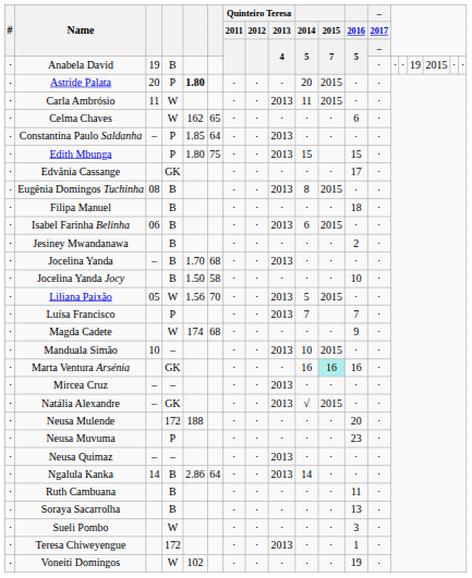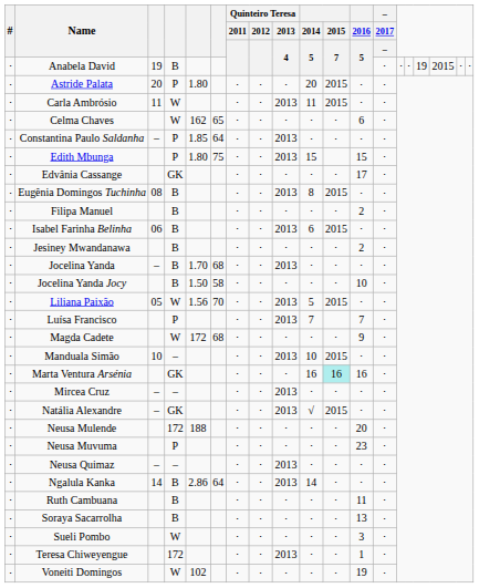 <table class="wikitable plainrowheaders sortable" style="text-align:center">
 <tr>
 <th scope="col" rowspan="3">#</th>
 <th scope="col" rowspan="3">Name</th>
 <th scope="col" rowspan="3"></th>
 <th scope="col" rowspan="3"></th>
 <th scope="col" rowspan="3"></th>
 <th scope="col" rowspan="3"></th>
 <th colspan="3"><small>Quinteiro Teresa</small></th>
 <th colspan="2"><small></small></th>
 <th colspan="1"><small></small></th>
 <th colspan="1"><small>–</small></th>
 </tr>
 <tr>
 <th colspan="1"><small>2011</small></th>
 <th colspan="1"><small>2012</small></th>
 <th colspan="1"><small>2013</small></th>
 <th colspan="1"><small>2014</small></th>
 <th colspan="1"><small>2015</small></th>
 <th colspan="1"><small><a href='#'>2016</a></small></th>
 <th colspan="1"><small><a href='#'>2017</a></small></th>
 </tr>
 <tr>
 <th scope="col" rowspan="2"><small></small></th>
 <th scope="col" rowspan="2"><small></small></th>
 <th scope="col" rowspan="2"><small>4</small></th>
 <th scope="col" rowspan="2"><small>5</small></th>
 <th scope="col" rowspan="2"><small>7</small></th>
 <th scope="col" rowspan="2"><small>5</small></th>
 <th scope="col" rowspan="1"><small>–</small></th>
 </tr>
 <tr>
 <td>⋅</td>
 <td>Anabela David</td>
 <td>19</td>
 <td>B</td>
 <td></td>
 <td></td>
 <td>⋅</td>
 <td>⋅</td>
 <td>⋅</td>
 <td>19</td>
 <td>2015</td>
 <td>⋅</td>
 <td>⋅</td>
 </tr>
 <tr>
 <td>⋅</td>
 <td><a href='#'>Astride Palata</a></td>
 <td>20</td>
 <td>P</td>
-<td><strong>1.80</strong></td>
+<td>1.80</td>
 <td></td>
 <td>⋅</td>
 <td>⋅</td>
 <td>⋅</td>
 <td>20</td>
 <td>2015</td>
 <td>⋅</td>
 <td>⋅</td>
 </tr>
 <tr>
 <td>⋅</td>
 <td>Carla Ambrósio</td>
 <td>11</td>
 <td>W</td>
 <td></td>
 <td></td>
 <td>⋅</td>
 <td>⋅</td>
 <td>2013</td>
 <td>11</td>
 <td>2015</td>
 <td>⋅</td>
 <td>⋅</td>
 </tr>
 <tr>
 <td>⋅</td>
 <td>Celma Chaves</td>
 <td></td>
 <td>W</td>
 <td>162</td>
 <td>65</td>
 <td>⋅</td>
 <td>⋅</td>
 <td>⋅</td>
 <td>⋅</td>
 <td>⋅</td>
 <td data-sort-value="06">6</td>
 <td>⋅</td>
 </tr>
 <tr>
 <td>⋅</td>
 <td>Constantina Paulo <em>Saldanha</em></td>
 <td>–</td>
 <td>P</td>
 <td>1.85</td>
 <td>64</td>
 <td>⋅</td>
 <td>⋅</td>
 <td>2013</td>
 <td>⋅</td>
 <td>⋅</td>
 <td>⋅</td>
 <td>⋅</td>
 </tr>
 <tr>
 <td>⋅</td>
 <td><a href='#'>Edith Mbunga</a></td>
 <td></td>
 <td>P</td>
 <td>1.80</td>
 <td>75</td>
 <td>⋅</td>
 <td>⋅</td>
 <td>2013</td>
 <td>15</td>
 <td></td>
 <td>15</td>
 <td>⋅</td>
 </tr>
 <tr>
 <td>⋅</td>
 <td>Edvânia Cassange</td>
 <td></td>
 <td>GK</td>
 <td></td>
 <td></td>
 <td>⋅</td>
 <td>⋅</td>
 <td>⋅</td>
 <td>⋅</td>
 <td>⋅</td>
 <td>17</td>
 <td>⋅</td>
 </tr>
 <tr>
 <td>⋅</td>
 <td>Eugênia Domingos <em>Tuchinha</em></td>
 <td>08</td>
 <td>B</td>
 <td></td>
 <td></td>
 <td>⋅</td>
 <td>⋅</td>
 <td>2013</td>
 <td data-sort-value="08">8</td>
 <td>2015</td>
 <td>⋅</td>
 <td>⋅</td>
 </tr>
 <tr>
 <td>⋅</td>
 <td>Filipa Manuel</td>
 <td></td>
 <td>B</td>
 <td></td>
 <td></td>
 <td>⋅</td>
 <td>⋅</td>
 <td>⋅</td>
 <td>⋅</td>
 <td>⋅</td>
-<td>18</td>
+<td data-sort-value="02">2</td>
 <td>⋅</td>
 </tr>
 <tr>
 <td>⋅</td>
 <td>Isabel Farinha <em>Belinha</em></td>
 <td>06</td>
 <td>B</td>
 <td></td>
 <td></td>
 <td>⋅</td>
 <td>⋅</td>
 <td>2013</td>
 <td data-sort-value="06">6</td>
 <td>2015</td>
 <td>⋅</td>
 <td>⋅</td>
 </tr>
 <tr>
 <td>⋅</td>
 <td>Jesiney Mwandanawa</td>
 <td></td>
 <td>B</td>
 <td></td>
 <td></td>
 <td>⋅</td>
 <td>⋅</td>
 <td>⋅</td>
 <td>⋅</td>
 <td>⋅</td>
 <td data-sort-value="02">2</td>
 <td>⋅</td>
 </tr>
 <tr>
 <td>⋅</td>
 <td>Jocelina Yanda</td>
 <td>–</td>
 <td>B</td>
 <td>1.70</td>
 <td>68</td>
 <td>⋅</td>
 <td>⋅</td>
 <td>2013</td>
 <td>⋅</td>
 <td>⋅</td>
 <td>⋅</td>
 <td>⋅</td>
 </tr>
 <tr>
 <td>⋅</td>
 <td>Jocelina Yanda <em>Jocy</em></td>
 <td></td>
 <td>B</td>
 <td>1.50</td>
 <td>58</td>
 <td>⋅</td>
 <td>⋅</td>
 <td>⋅</td>
 <td>⋅</td>
 <td>⋅</td>
 <td>10</td>
 <td>⋅</td>
 </tr>
 <tr>
 <td>⋅</td>
 <td><a href='#'>Liliana Paixão</a></td>
 <td>05</td>
 <td>W</td>
 <td>1.56</td>
 <td>70</td>
 <td>⋅</td>
 <td>⋅</td>
 <td>2013</td>
 <td data-sort-value="05">5</td>
 <td>2015</td>
 <td>⋅</td>
 <td>⋅</td>
 </tr>
 <tr>
 <td>⋅</td>
 <td>Luísa Francisco</td>
 <td></td>
 <td>P</td>
 <td></td>
 <td></td>
 <td>⋅</td>
 <td>⋅</td>
 <td>2013</td>
 <td data-sort-value="07">7</td>
 <td></td>
 <td data-sort-value="07">7</td>
 <td>⋅</td>
 </tr>
 <tr>
 <td>⋅</td>
 <td>Magda Cadete</td>
 <td></td>
 <td>W</td>
-<td>174</td>
+<td>172</td>
 <td>68</td>
 <td>⋅</td>
 <td>⋅</td>
 <td>⋅</td>
 <td>⋅</td>
 <td>⋅</td>
 <td data-sort-value="09">9</td>
 <td>⋅</td>
 </tr>
 <tr>
 <td>⋅</td>
 <td>Manduala Simão</td>
 <td>10</td>
 <td>–</td>
 <td></td>
 <td></td>
 <td>⋅</td>
 <td>⋅</td>
 <td>2013</td>
 <td>10</td>
 <td>2015</td>
 <td>⋅</td>
 <td>⋅</td>
 </tr>
 <tr>
 <td>⋅</td>
 <td>Marta Ventura <em>Arsénia</em></td>
 <td></td>
 <td>GK</td>
 <td></td>
 <td></td>
 <td>⋅</td>
 <td>⋅</td>
 <td>⋅</td>
 <td>16</td>
 <td style="background: paleturquoise;">16</td>
 <td>16</td>
 <td>⋅</td>
 </tr>
 <tr>
 <td>⋅</td>
 <td>Mircea Cruz</td>
 <td>–</td>
 <td>–</td>
 <td></td>
 <td></td>
 <td>⋅</td>
 <td>⋅</td>
 <td>2013</td>
 <td>⋅</td>
 <td>⋅</td>
 <td>⋅</td>
 <td>⋅</td>
 </tr>
 <tr>
 <td>⋅</td>
 <td>Natália Alexandre</td>
 <td>–</td>
 <td>GK</td>
 <td></td>
 <td></td>
 <td>⋅</td>
 <td>⋅</td>
 <td>2013</td>
 <td>√</td>
 <td>2015</td>
 <td>⋅</td>
 <td>⋅</td>
 </tr>
 <tr>
 <td>⋅</td>
 <td>Neusa Mulende</td>
 <td></td>
 <td>172</td>
 <td>188</td>
 <td></td>
 <td>⋅</td>
 <td>⋅</td>
 <td>⋅</td>
 <td>⋅</td>
 <td>⋅</td>
 <td>20</td>
 <td>⋅</td>
 </tr>
 <tr>
 <td>⋅</td>
 <td>Neusa Muvuma</td>
 <td></td>
 <td>P</td>
 <td></td>
 <td></td>
 <td>⋅</td>
 <td>⋅</td>
 <td>⋅</td>
 <td>⋅</td>
 <td>⋅</td>
 <td>23</td>
 <td>⋅</td>
 </tr>
 <tr>
 <td>⋅</td>
 <td>Neusa Quimaz</td>
 <td>–</td>
 <td>–</td>
 <td></td>
 <td></td>
 <td>⋅</td>
 <td>⋅</td>
 <td>2013</td>
 <td>⋅</td>
 <td>⋅</td>
 <td>⋅</td>
 <td>⋅</td>
 </tr>
 <tr>
 <td>⋅</td>
 <td>Ngalula Kanka</td>
 <td>14</td>
 <td>B</td>
 <td>2.86</td>
 <td>64</td>
 <td>⋅</td>
 <td>⋅</td>
 <td>2013</td>
 <td>14</td>
 <td>⋅</td>
 <td>⋅</td>
 <td>⋅</td>
 </tr>
 <tr>
 <td>⋅</td>
 <td>Ruth Cambuana</td>
 <td></td>
 <td>B</td>
 <td></td>
 <td></td>
 <td>⋅</td>
 <td>⋅</td>
 <td>⋅</td>
 <td>⋅</td>
 <td>⋅</td>
 <td>11</td>
 <td>⋅</td>
 </tr>
 <tr>
 <td>⋅</td>
 <td>Soraya Sacarrolha</td>
 <td></td>
 <td>B</td>
 <td></td>
 <td></td>
 <td>⋅</td>
 <td>⋅</td>
 <td>⋅</td>
 <td>⋅</td>
 <td>⋅</td>
 <td>13</td>
 <td>⋅</td>
 </tr>
 <tr>
 <td>⋅</td>
 <td>Sueli Pombo</td>
 <td></td>
 <td>W</td>
 <td></td>
 <td></td>
 <td>⋅</td>
 <td>⋅</td>
 <td>⋅</td>
 <td>⋅</td>
 <td>⋅</td>
 <td data-sort-value="03">3</td>
 <td>⋅</td>
 </tr>
 <tr>
 <td>⋅</td>
 <td>Teresa Chiweyengue</td>
 <td></td>
 <td>172</td>
 <td></td>
 <td></td>
 <td>⋅</td>
 <td>⋅</td>
 <td>2013</td>
 <td>⋅</td>
 <td>⋅</td>
 <td data-sort-value="01">1</td>
 <td>⋅</td>
 </tr>
 <tr>
 <td>⋅</td>
 <td>Voneiti Domingos</td>
 <td></td>
 <td>W</td>
 <td>102</td>
 <td></td>
 <td>⋅</td>
 <td>⋅</td>
 <td>⋅</td>
 <td>⋅</td>
 <td>⋅</td>
 <td>19</td>
 <td>⋅</td>
 </tr>
 </table>
